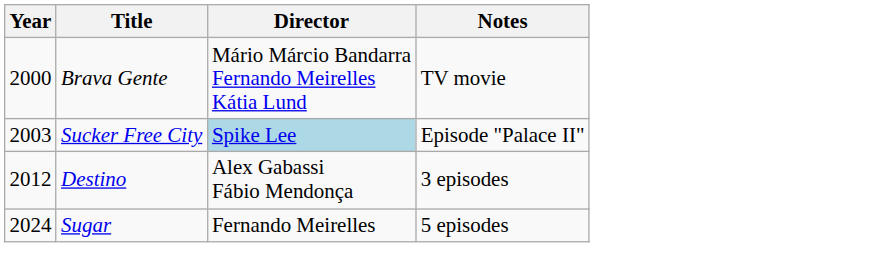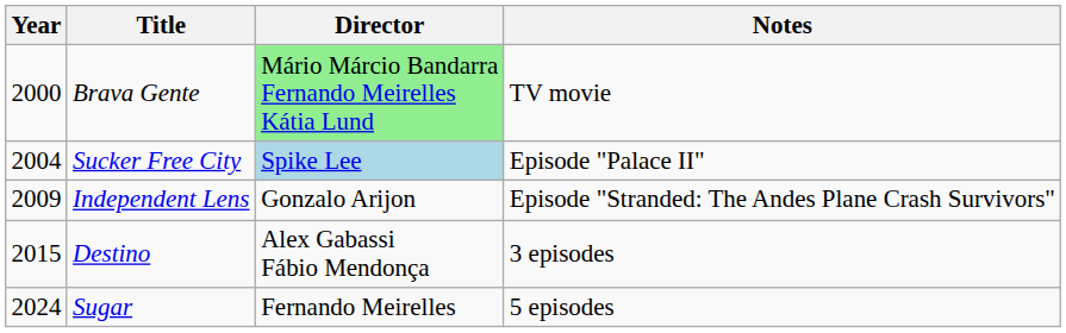 <table class="wikitable">
 <tr>
 <th>Year</th>
 <th>Title</th>
 <th>Director</th>
 <th>Notes</th>
 </tr>
 <tr>
 <td>2000</td>
 <td><em>Brava Gente</em></td>
-<td>Mário Márcio Bandarra<br><a href='#'>Fernando Meirelles</a><br><a href='#'>Kátia Lund</a></td>
+<td style="background: lightgreen;">Mário Márcio Bandarra<br><a href='#'>Fernando Meirelles</a><br><a href='#'>Kátia Lund</a></td>
 <td>TV movie</td>
 </tr>
 <tr>
-<td>2003</td>
+<td>2004</td>
 <td><em><a href='#'>Sucker Free City</a></em></td>
 <td style="background: lightblue;"><a href='#'>Spike Lee</a></td>
 <td>Episode "Palace II"</td>
 </tr>
 <tr>
-<td>2012</td>
+<td>2009</td>
+<td><em><a href='#'>Independent Lens</a></em></td>
+<td>Gonzalo Arijon</td>
+<td>Episode "Stranded: The Andes Plane Crash Survivors"</td>
+</tr>
+<tr>
+<td>2015</td>
 <td><em><a href='#'>Destino</a></em></td>
 <td>Alex Gabassi<br>Fábio Mendonça</td>
 <td>3 episodes</td>
 </tr>
 <tr>
 <td>2024</td>
 <td><em><a href='#'>Sugar</a></em></td>
 <td>Fernando Meirelles</td>
 <td>5 episodes</td>
 </tr>
 </table>
